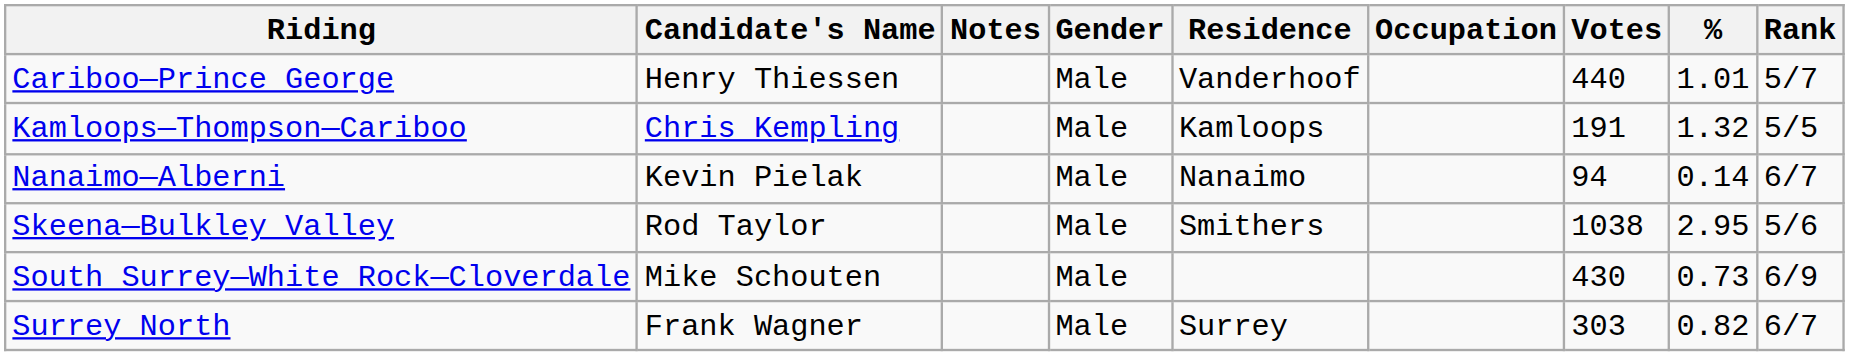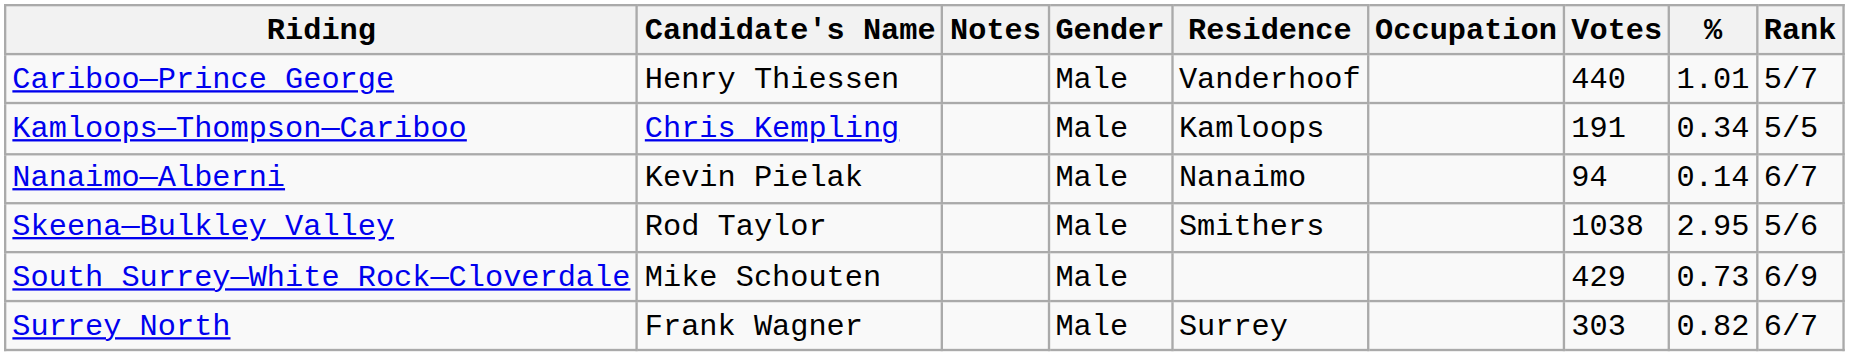 <table class="wikitable sortable">
 <tr>
 <th>Riding<br></th>
 <th>Candidate's Name</th>
 <th>Notes</th>
 <th>Gender</th>
 <th>Residence</th>
 <th>Occupation</th>
 <th>Votes</th>
 <th>%</th>
 <th>Rank</th>
 </tr>
 <tr>
 <td><a href='#'>Cariboo—Prince George</a></td>
 <td>Henry Thiessen</td>
 <td></td>
 <td>Male</td>
 <td>Vanderhoof</td>
 <td></td>
 <td>440</td>
 <td>1.01</td>
 <td>5/7</td>
 </tr>
 <tr>
 <td><a href='#'>Kamloops—Thompson—Cariboo</a></td>
 <td><a href='#'>Chris Kempling</a></td>
 <td></td>
 <td>Male</td>
 <td>Kamloops</td>
 <td></td>
 <td>191</td>
-<td>1.32</td>
+<td>0.34</td>
 <td>5/5</td>
 </tr>
 <tr>
 <td><a href='#'>Nanaimo—Alberni</a></td>
 <td>Kevin Pielak</td>
 <td></td>
 <td>Male</td>
 <td>Nanaimo</td>
 <td></td>
 <td>94</td>
 <td>0.14</td>
 <td>6/7</td>
 </tr>
 <tr>
 <td><a href='#'>Skeena—Bulkley Valley</a></td>
 <td>Rod Taylor</td>
 <td></td>
 <td>Male</td>
 <td>Smithers</td>
 <td></td>
 <td>1038</td>
 <td>2.95</td>
 <td>5/6</td>
 </tr>
 <tr>
 <td><a href='#'>South Surrey—White Rock—Cloverdale</a></td>
 <td>Mike Schouten</td>
 <td></td>
 <td>Male</td>
 <td></td>
 <td></td>
-<td>430</td>
+<td>429</td>
 <td>0.73</td>
 <td>6/9</td>
 </tr>
 <tr>
 <td><a href='#'>Surrey North</a></td>
 <td>Frank Wagner</td>
 <td></td>
 <td>Male</td>
 <td>Surrey</td>
 <td></td>
 <td>303</td>
 <td>0.82</td>
 <td>6/7</td>
 </tr>
 </table>
